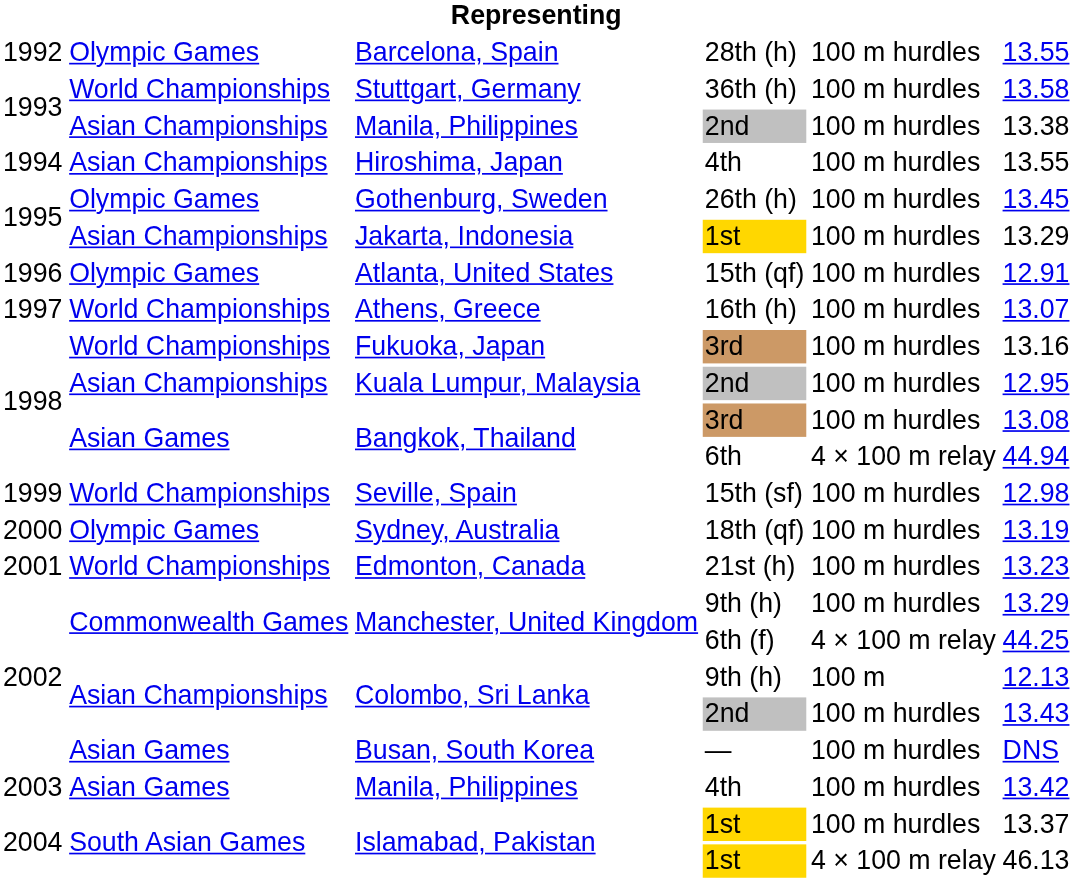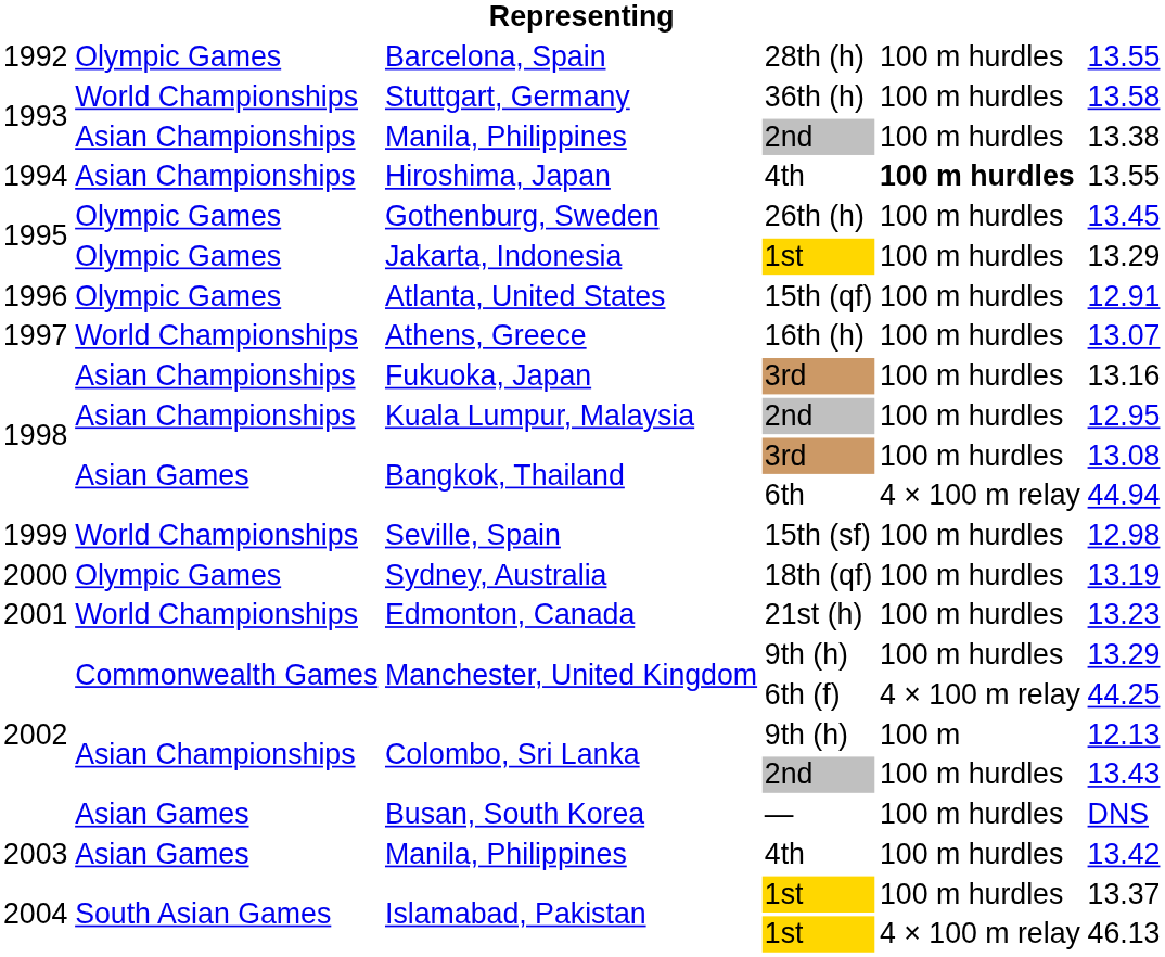 <table>
 <tr>
 <th colspan="6">Representing </th>
 </tr>
 <tr>
 <td>1992</td>
 <td><a href='#'>Olympic Games</a></td>
 <td><a href='#'>Barcelona, Spain</a></td>
 <td>28th (h)</td>
 <td>100 m hurdles</td>
 <td><a href='#'>13.55</a></td>
 </tr>
 <tr>
 <td rowspan=2>1993</td>
 <td><a href='#'>World Championships</a></td>
 <td><a href='#'>Stuttgart, Germany</a></td>
 <td>36th (h)</td>
 <td>100 m hurdles</td>
 <td><a href='#'>13.58</a></td>
 </tr>
 <tr>
 <td><a href='#'>Asian Championships</a></td>
 <td><a href='#'>Manila, Philippines</a></td>
 <td bgcolor=silver>2nd</td>
 <td>100 m hurdles</td>
 <td>13.38</td>
 </tr>
 <tr>
 <td>1994</td>
 <td><a href='#'>Asian Championships</a></td>
 <td><a href='#'>Hiroshima, Japan</a></td>
 <td>4th</td>
-<td>100 m hurdles</td>
+<td><strong>100 m hurdles</strong></td>
 <td>13.55</td>
 </tr>
 <tr>
 <td rowspan=2>1995</td>
 <td><a href='#'>Olympic Games</a></td>
 <td><a href='#'>Gothenburg, Sweden</a></td>
 <td>26th (h)</td>
 <td>100 m hurdles</td>
 <td><a href='#'>13.45</a></td>
 </tr>
 <tr>
-<td><a href='#'>Asian Championships</a></td>
+<td><a href='#'>Olympic Games</a></td>
 <td><a href='#'>Jakarta, Indonesia</a></td>
 <td bgcolor=gold>1st</td>
 <td>100 m hurdles</td>
 <td>13.29</td>
 </tr>
 <tr>
 <td>1996</td>
 <td><a href='#'>Olympic Games</a></td>
 <td><a href='#'>Atlanta, United States</a></td>
 <td>15th (qf)</td>
 <td>100 m hurdles</td>
 <td><a href='#'>12.91</a></td>
 </tr>
 <tr>
 <td>1997</td>
 <td><a href='#'>World Championships</a></td>
 <td><a href='#'>Athens, Greece</a></td>
 <td>16th (h)</td>
 <td>100 m hurdles</td>
 <td><a href='#'>13.07</a></td>
 </tr>
 <tr>
 <td rowspan=4>1998</td>
-<td><a href='#'>World Championships</a></td>
+<td><a href='#'>Asian Championships</a></td>
 <td><a href='#'>Fukuoka, Japan</a></td>
 <td bgcolor=cc9966>3rd</td>
 <td>100 m hurdles</td>
 <td>13.16</td>
 </tr>
 <tr>
 <td><a href='#'>Asian Championships</a></td>
 <td><a href='#'>Kuala Lumpur, Malaysia</a></td>
 <td bgcolor=silver>2nd</td>
 <td>100 m hurdles</td>
 <td><a href='#'>12.95</a></td>
 </tr>
 <tr>
 <td rowspan=2><a href='#'>Asian Games</a></td>
 <td rowspan=2><a href='#'>Bangkok, Thailand</a></td>
 <td bgcolor=cc9966>3rd</td>
 <td>100 m hurdles</td>
 <td><a href='#'>13.08</a></td>
 </tr>
 <tr>
 <td>6th</td>
 <td>4 × 100 m relay</td>
 <td><a href='#'>44.94</a></td>
 </tr>
 <tr>
 <td>1999</td>
 <td><a href='#'>World Championships</a></td>
 <td><a href='#'>Seville, Spain</a></td>
 <td>15th (sf)</td>
 <td>100 m hurdles</td>
 <td><a href='#'>12.98</a></td>
 </tr>
 <tr>
 <td>2000</td>
 <td><a href='#'>Olympic Games</a></td>
 <td><a href='#'>Sydney, Australia</a></td>
 <td>18th (qf)</td>
 <td>100 m hurdles</td>
 <td><a href='#'>13.19</a></td>
 </tr>
 <tr>
 <td>2001</td>
 <td><a href='#'>World Championships</a></td>
 <td><a href='#'>Edmonton, Canada</a></td>
 <td>21st (h)</td>
 <td>100 m hurdles</td>
 <td><a href='#'>13.23</a></td>
 </tr>
 <tr>
 <td rowspan=5>2002</td>
 <td rowspan=2><a href='#'>Commonwealth Games</a></td>
 <td rowspan=2><a href='#'>Manchester, United Kingdom</a></td>
 <td>9th (h)</td>
 <td>100 m hurdles</td>
 <td><a href='#'>13.29</a></td>
 </tr>
 <tr>
 <td>6th (f)</td>
 <td>4 × 100 m relay</td>
 <td><a href='#'>44.25</a></td>
 </tr>
 <tr>
 <td rowspan=2><a href='#'>Asian Championships</a></td>
 <td rowspan=2><a href='#'>Colombo, Sri Lanka</a></td>
 <td>9th (h)</td>
 <td>100 m</td>
 <td><a href='#'>12.13</a></td>
 </tr>
 <tr>
 <td bgcolor=silver>2nd</td>
 <td>100 m hurdles</td>
 <td><a href='#'>13.43</a></td>
 </tr>
 <tr>
 <td><a href='#'>Asian Games</a></td>
 <td><a href='#'>Busan, South Korea</a></td>
 <td>—</td>
 <td>100 m hurdles</td>
 <td><a href='#'>DNS</a></td>
 </tr>
 <tr>
 <td>2003</td>
 <td><a href='#'>Asian Games</a></td>
 <td><a href='#'>Manila, Philippines</a></td>
 <td>4th</td>
 <td>100 m hurdles</td>
 <td><a href='#'>13.42</a></td>
 </tr>
 <tr>
 <td rowspan=2>2004</td>
 <td rowspan=2><a href='#'>South Asian Games</a></td>
 <td rowspan=2><a href='#'>Islamabad, Pakistan</a></td>
 <td bgcolor=gold>1st</td>
 <td>100 m hurdles</td>
 <td>13.37</td>
 </tr>
 <tr>
 <td bgcolor=gold>1st</td>
 <td>4 × 100 m relay</td>
 <td>46.13</td>
 </tr>
 </table>
